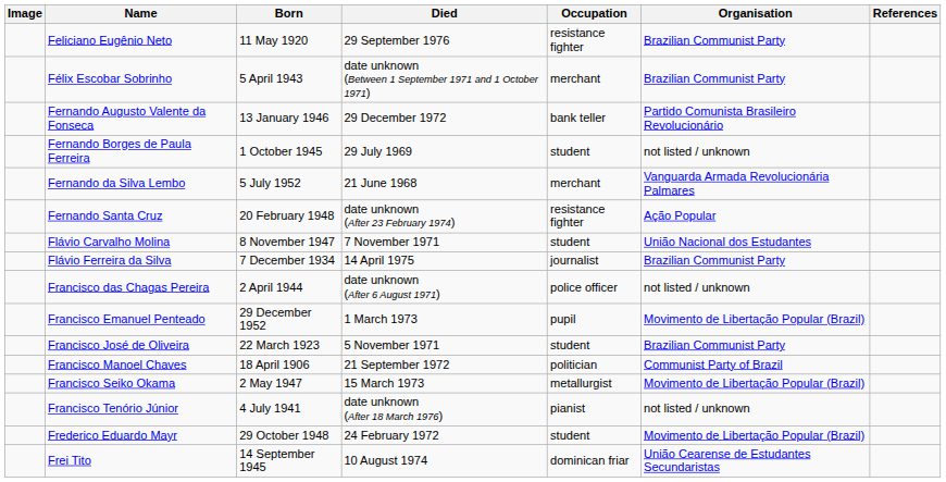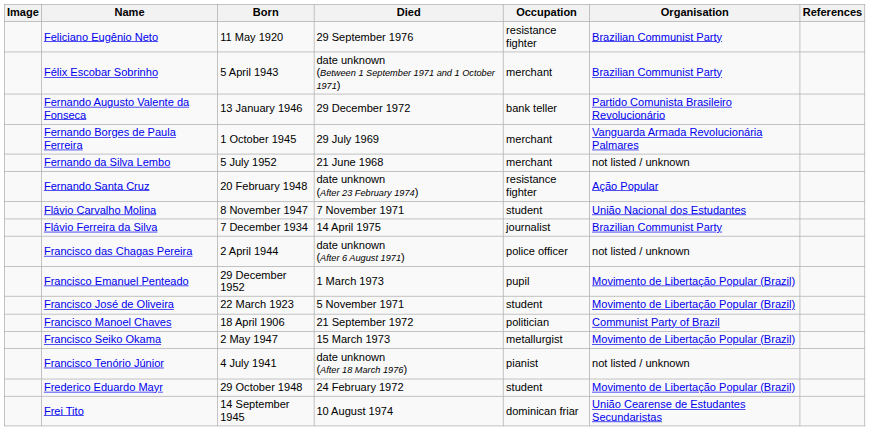 <table class='wikitable sortable'>
 <tr>
 <th>Image</th>
 <th>Name</th>
 <th>Born</th>
 <th>Died</th>
 <th>Occupation</th>
 <th>Organisation</th>
 <th>References</th>
 </tr>
 <tr>
 <td></td>
 <td><a href='#'>Feliciano Eugênio Neto</a></td>
 <td>11 May 1920</td>
 <td>29 September 1976</td>
 <td>resistance fighter</td>
 <td><a href='#'>Brazilian Communist Party</a></td>
 <td></td>
 </tr>
 <tr>
 <td></td>
 <td><a href='#'>Félix Escobar Sobrinho</a></td>
 <td>5 April 1943</td>
 <td>date unknown<br>(<small><em>Between 1 September 1971 and 1 October 1971</em></small>)</td>
 <td>merchant</td>
 <td><a href='#'>Brazilian Communist Party</a></td>
 <td></td>
 </tr>
 <tr>
 <td></td>
 <td><a href='#'>Fernando Augusto Valente da Fonseca</a></td>
 <td>13 January 1946</td>
 <td>29 December 1972</td>
 <td>bank teller</td>
 <td><a href='#'>Partido Comunista Brasileiro Revolucionário</a></td>
 <td></td>
 </tr>
 <tr>
 <td></td>
 <td><a href='#'>Fernando Borges de Paula Ferreira</a></td>
 <td>1 October 1945</td>
 <td>29 July 1969</td>
-<td>student</td>
-<td>not listed / unknown</td>
+<td>merchant</td>
+<td><a href='#'>Vanguarda Armada Revolucionária Palmares</a></td>
 <td></td>
 </tr>
 <tr>
 <td></td>
 <td><a href='#'>Fernando da Silva Lembo</a></td>
 <td>5 July 1952</td>
 <td>21 June 1968</td>
 <td>merchant</td>
-<td><a href='#'>Vanguarda Armada Revolucionária Palmares</a></td>
+<td>not listed / unknown</td>
 <td></td>
 </tr>
 <tr>
 <td></td>
 <td><a href='#'>Fernando Santa Cruz</a></td>
 <td>20 February 1948</td>
 <td>date unknown<br>(<small><em>After 23 February 1974</em></small>)</td>
 <td>resistance fighter</td>
 <td><a href='#'>Ação Popular</a></td>
 <td></td>
 </tr>
 <tr>
 <td></td>
 <td><a href='#'>Flávio Carvalho Molina</a></td>
 <td>8 November 1947</td>
 <td>7 November 1971</td>
 <td>student</td>
 <td><a href='#'>União Nacional dos Estudantes</a></td>
 <td></td>
 </tr>
 <tr>
 <td></td>
 <td><a href='#'>Flávio Ferreira da Silva</a></td>
 <td>7 December 1934</td>
 <td>14 April 1975</td>
 <td>journalist</td>
 <td><a href='#'>Brazilian Communist Party</a></td>
 <td></td>
 </tr>
 <tr>
 <td></td>
 <td><a href='#'>Francisco das Chagas Pereira</a></td>
 <td>2 April 1944</td>
 <td>date unknown<br>(<small><em>After 6 August 1971</em></small>)</td>
 <td>police officer</td>
 <td>not listed / unknown</td>
 <td></td>
 </tr>
 <tr>
 <td></td>
 <td><a href='#'>Francisco Emanuel Penteado</a></td>
 <td>29 December 1952</td>
 <td>1 March 1973</td>
 <td>pupil</td>
 <td><a href='#'>Movimento de Libertação Popular (Brazil)</a></td>
 <td></td>
 </tr>
 <tr>
 <td></td>
 <td><a href='#'>Francisco José de Oliveira</a></td>
 <td>22 March 1923</td>
 <td>5 November 1971</td>
 <td>student</td>
-<td><a href='#'>Brazilian Communist Party</a></td>
+<td><a href='#'>Movimento de Libertação Popular (Brazil)</a></td>
 <td></td>
 </tr>
 <tr>
 <td></td>
 <td><a href='#'>Francisco Manoel Chaves</a></td>
 <td>18 April 1906</td>
 <td>21 September 1972</td>
 <td>politician</td>
 <td><a href='#'>Communist Party of Brazil</a></td>
 <td></td>
 </tr>
 <tr>
 <td></td>
 <td><a href='#'>Francisco Seiko Okama</a></td>
 <td>2 May 1947</td>
 <td>15 March 1973</td>
 <td>metallurgist</td>
 <td><a href='#'>Movimento de Libertação Popular (Brazil)</a></td>
 <td></td>
 </tr>
 <tr>
 <td></td>
 <td><a href='#'>Francisco Tenório Júnior</a></td>
 <td>4 July 1941</td>
 <td>date unknown<br>(<small><em>After 18 March 1976</em></small>)</td>
 <td>pianist</td>
 <td>not listed / unknown</td>
 <td></td>
 </tr>
 <tr>
 <td></td>
 <td><a href='#'>Frederico Eduardo Mayr</a></td>
 <td>29 October 1948</td>
 <td>24 February 1972</td>
 <td>student</td>
 <td><a href='#'>Movimento de Libertação Popular (Brazil)</a></td>
 <td></td>
 </tr>
 <tr>
 <td></td>
 <td><a href='#'>Frei Tito</a></td>
 <td>14 September 1945</td>
 <td>10 August 1974</td>
 <td>dominican friar</td>
 <td><a href='#'>União Cearense de Estudantes Secundaristas</a></td>
 <td></td>
 </tr>
 </table>
